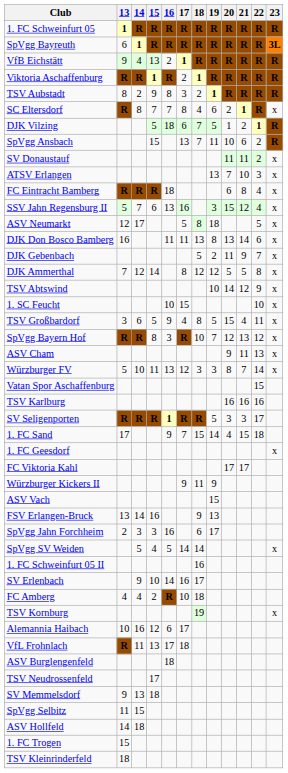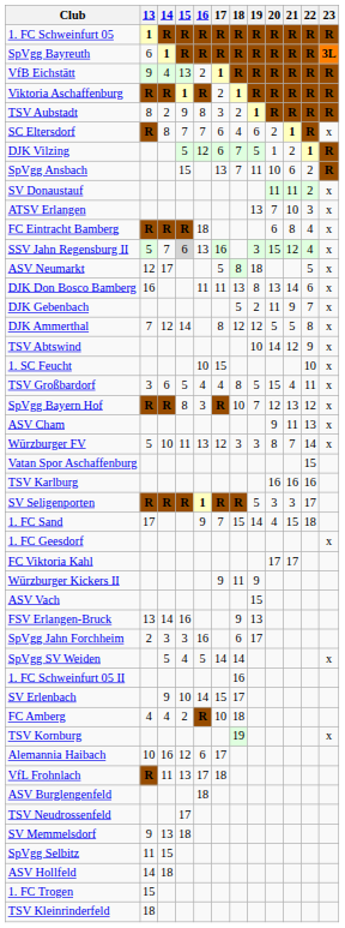 <table class="wikitable sortable">
 <tr>
 <th>Club</th>
 <th class="unsortable"><a href='#'>13</a></th>
 <th class="unsortable"><a href='#'>14</a></th>
 <th class="unsortable"><a href='#'>15</a></th>
 <th class="unsortable"><a href='#'>16</a></th>
 <th class="unsortable">17</th>
 <th class="unsortable">18</th>
 <th class="unsortable">19</th>
 <th class="unsortable">20</th>
 <th class="unsortable">21</th>
 <th class="unsortable">22</th>
 <th class="unsortable">23</th>
 </tr>
 <tr align="center">
 <td align="left"><a href='#'>1. FC Schweinfurt 05</a></td>
 <td style="background:#ffffbf"><strong>1</strong></td>
 <td style="background:#964B00"><strong>R</strong></td>
 <td style="background:#964B00"><strong>R</strong></td>
 <td style="background:#964B00"><strong>R</strong></td>
 <td style="background:#964B00"><strong>R</strong></td>
 <td style="background:#964B00"><strong>R</strong></td>
 <td style="background:#964B00"><strong>R</strong></td>
 <td style="background:#964B00"><strong>R</strong></td>
 <td style="background:#964B00"><strong>R</strong></td>
 <td style="background:#964B00"><strong>R</strong></td>
 <td style="background:#964B00"><strong>R</strong></td>
 </tr>
 <tr align="center">
 <td align="left"><a href='#'>SpVgg Bayreuth</a></td>
 <td>6</td>
 <td style="background:#ffffbf"><strong>1</strong></td>
 <td style="background:#964B00"><strong>R</strong></td>
 <td style="background:#964B00"><strong>R</strong></td>
 <td style="background:#964B00"><strong>R</strong></td>
 <td style="background:#964B00"><strong>R</strong></td>
 <td style="background:#964B00"><strong>R</strong></td>
 <td style="background:#964B00"><strong>R</strong></td>
 <td style="background:#964B00"><strong>R</strong></td>
 <td style="background:#964B00"><strong>R</strong></td>
 <td style="background:#FF7F00"><strong>3L</strong></td>
 </tr>
 <tr align="center">
 <td align="left"><a href='#'>VfB Eichstätt</a></td>
 <td style="background:#dfffdf">9</td>
 <td style="background:#dfffdf">4</td>
 <td style="background:#dfffdf">13</td>
 <td>2</td>
 <td style="background:#ffffbf"><strong>1</strong></td>
 <td style="background:#964B00"><strong>R</strong></td>
 <td style="background:#964B00"><strong>R</strong></td>
 <td style="background:#964B00"><strong>R</strong></td>
 <td style="background:#964B00"><strong>R</strong></td>
 <td style="background:#964B00"><strong>R</strong></td>
 <td style="background:#964B00"><strong>R</strong></td>
 </tr>
 <tr align="center">
 <td align="left"><a href='#'>Viktoria Aschaffenburg</a></td>
 <td style="background:#964B00"><strong>R</strong></td>
 <td style="background:#964B00"><strong>R</strong></td>
 <td style="background:#ffffbf"><strong>1</strong></td>
 <td style="background:#964B00"><strong>R</strong></td>
 <td>2</td>
 <td style="background:#ffffbf"><strong>1</strong></td>
 <td style="background:#964B00"><strong>R</strong></td>
 <td style="background:#964B00"><strong>R</strong></td>
 <td style="background:#964B00"><strong>R</strong></td>
 <td style="background:#964B00"><strong>R</strong></td>
 <td style="background:#964B00"><strong>R</strong></td>
 </tr>
 <tr align="center">
 <td align="left"><a href='#'>TSV Aubstadt</a></td>
 <td>8</td>
 <td>2</td>
 <td>9</td>
 <td>8</td>
 <td>3</td>
 <td>2</td>
 <td style="background:#ffffbf"><strong>1</strong></td>
 <td style="background:#964B00"><strong>R</strong></td>
 <td style="background:#964B00"><strong>R</strong></td>
 <td style="background:#964B00"><strong>R</strong></td>
 <td style="background:#964B00"><strong>R</strong></td>
 </tr>
 <tr align="center">
 <td align="left"><a href='#'>SC Eltersdorf</a></td>
 <td style="background:#964B00"><strong>R</strong></td>
 <td>8</td>
 <td>7</td>
 <td>7</td>
-<td>8</td>
+<td>6</td>
 <td>4</td>
 <td>6</td>
 <td>2</td>
 <td style="background:#ffffbf"><strong>1</strong></td>
 <td style="background:#964B00"><strong>R</strong></td>
 <td>x</td>
 </tr>
 <tr align="center">
 <td align="left"><a href='#'>DJK Vilzing</a></td>
 <td></td>
 <td></td>
 <td style="background:#dfffdf">5</td>
-<td style="background:#dfffdf">18</td>
+<td style="background:#dfffdf">12</td>
 <td style="background:#dfffdf">6</td>
 <td style="background:#dfffdf">7</td>
 <td style="background:#dfffdf">5</td>
 <td>1</td>
 <td>2</td>
 <td style="background:#ffffbf"><strong>1</strong></td>
 <td style="background:#964B00"><strong>R</strong></td>
 </tr>
 <tr align="center">
 <td align="left"><a href='#'>SpVgg Ansbach</a></td>
 <td></td>
 <td></td>
 <td>15</td>
 <td></td>
 <td>13</td>
 <td>7</td>
 <td>11</td>
 <td>10</td>
 <td>6</td>
 <td>2</td>
 <td style="background:#964B00"><strong>R</strong></td>
 </tr>
 <tr align="center">
 <td align="left"><a href='#'>SV Donaustauf</a></td>
 <td></td>
 <td></td>
 <td></td>
 <td></td>
 <td></td>
 <td></td>
 <td></td>
 <td style="background:#dfffdf">11</td>
 <td style="background:#dfffdf">11</td>
 <td style="background:#dfffdf">2</td>
 <td>x</td>
 </tr>
 <tr align="center">
 <td align="left"><a href='#'>ATSV Erlangen</a></td>
 <td></td>
 <td></td>
 <td></td>
 <td></td>
 <td></td>
 <td></td>
 <td>13</td>
 <td>7</td>
 <td>10</td>
 <td>3</td>
 <td>x</td>
 </tr>
 <tr align="center">
 <td align="left"><a href='#'>FC Eintracht Bamberg</a></td>
 <td style="background:#964B00"><strong>R</strong></td>
 <td style="background:#964B00"><strong>R</strong></td>
 <td style="background:#964B00"><strong>R</strong></td>
 <td>18</td>
 <td></td>
 <td></td>
 <td></td>
 <td>6</td>
 <td>8</td>
 <td>4</td>
 <td>x</td>
 </tr>
 <tr align="center">
 <td align="left"><a href='#'>SSV Jahn Regensburg II</a></td>
 <td style="background:#dfffdf">5</td>
 <td>7</td>
-<td>6</td>
+<td style="background: lightgrey;">6</td>
 <td>13</td>
 <td style="background:#dfffdf">16</td>
 <td></td>
 <td style="background:#dfffdf">3</td>
 <td style="background:#dfffdf">15</td>
 <td style="background:#dfffdf">12</td>
 <td style="background:#dfffdf">4</td>
 <td>x</td>
 </tr>
 <tr align="center">
 <td align="left"><a href='#'>ASV Neumarkt</a></td>
 <td>12</td>
 <td>17</td>
 <td></td>
 <td></td>
 <td>5</td>
 <td style="background:#dfffdf">8</td>
 <td>18</td>
 <td></td>
 <td></td>
 <td>5</td>
 <td>x</td>
 </tr>
 <tr align="center">
 <td align="left"><a href='#'>DJK Don Bosco Bamberg</a></td>
 <td>16</td>
 <td></td>
 <td></td>
 <td>11</td>
 <td>11</td>
 <td>13</td>
 <td>8</td>
 <td>13</td>
 <td>14</td>
 <td>6</td>
 <td>x</td>
 </tr>
 <tr align="center">
 <td align="left"><a href='#'>DJK Gebenbach</a></td>
 <td></td>
 <td></td>
 <td></td>
 <td></td>
 <td></td>
 <td>5</td>
 <td>2</td>
 <td>11</td>
 <td>9</td>
 <td>7</td>
 <td>x</td>
 </tr>
 <tr align="center">
 <td align="left"><a href='#'>DJK Ammerthal</a></td>
 <td>7</td>
 <td>12</td>
 <td>14</td>
 <td></td>
 <td>8</td>
 <td>12</td>
 <td>12</td>
 <td>5</td>
 <td>5</td>
 <td>8</td>
 <td>x</td>
 </tr>
 <tr align="center">
 <td align="left"><a href='#'>TSV Abtswind</a></td>
 <td></td>
 <td></td>
 <td></td>
 <td></td>
 <td></td>
 <td></td>
 <td>10</td>
 <td>14</td>
 <td>12</td>
 <td>9</td>
 <td>x</td>
 </tr>
 <tr align="center">
 <td align="left"><a href='#'>1. SC Feucht</a></td>
 <td></td>
 <td></td>
 <td></td>
 <td>10</td>
 <td>15</td>
 <td></td>
 <td></td>
 <td></td>
 <td></td>
 <td>10</td>
 <td>x</td>
 </tr>
 <tr align="center">
 <td align="left"><a href='#'>TSV Großbardorf</a></td>
 <td>3</td>
 <td>6</td>
 <td>5</td>
-<td>9</td>
+<td>4</td>
 <td>4</td>
 <td>8</td>
 <td>5</td>
 <td>15</td>
 <td>4</td>
 <td>11</td>
 <td>x</td>
 </tr>
 <tr align="center">
 <td align="left"><a href='#'>SpVgg Bayern Hof</a></td>
 <td style="background:#964B00"><strong>R</strong></td>
 <td style="background:#964B00"><strong>R</strong></td>
 <td>8</td>
 <td>3</td>
 <td style="background:#964B00"><strong>R</strong></td>
 <td>10</td>
 <td>7</td>
 <td>12</td>
 <td>13</td>
 <td>12</td>
 <td>x</td>
 </tr>
 <tr align="center">
 <td align="left"><a href='#'>ASV Cham</a></td>
 <td></td>
 <td></td>
 <td></td>
 <td></td>
 <td></td>
 <td></td>
 <td></td>
 <td>9</td>
 <td>11</td>
 <td>13</td>
 <td>x</td>
 </tr>
 <tr align="center">
 <td align="left"><a href='#'>Würzburger FV</a></td>
 <td>5</td>
 <td>10</td>
 <td>11</td>
 <td>13</td>
 <td>12</td>
 <td>3</td>
 <td>3</td>
 <td>8</td>
 <td>7</td>
 <td>14</td>
 <td>x</td>
 </tr>
 <tr align="center">
 <td align="left"><a href='#'>Vatan Spor Aschaffenburg</a></td>
 <td></td>
 <td></td>
 <td></td>
 <td></td>
 <td></td>
 <td></td>
 <td></td>
 <td></td>
 <td></td>
 <td>15</td>
 <td></td>
 </tr>
 <tr align="center">
 <td align="left"><a href='#'>TSV Karlburg</a></td>
 <td></td>
 <td></td>
 <td></td>
 <td></td>
 <td></td>
 <td></td>
 <td></td>
 <td>16</td>
 <td>16</td>
 <td>16</td>
 <td></td>
 </tr>
 <tr align="center">
 <td align="left"><a href='#'>SV Seligenporten</a></td>
 <td style="background:#964B00"><strong>R</strong></td>
 <td style="background:#964B00"><strong>R</strong></td>
 <td style="background:#964B00"><strong>R</strong></td>
 <td style="background:#ffffbf"><strong>1</strong></td>
 <td style="background:#964B00"><strong>R</strong></td>
 <td style="background:#964B00"><strong>R</strong></td>
 <td>5</td>
 <td>3</td>
 <td>3</td>
 <td>17</td>
 <td></td>
 </tr>
 <tr align="center">
 <td align="left"><a href='#'>1. FC Sand</a></td>
 <td>17</td>
 <td></td>
 <td></td>
 <td>9</td>
 <td>7</td>
 <td>15</td>
 <td>14</td>
 <td>4</td>
 <td>15</td>
 <td>18</td>
 <td></td>
 </tr>
 <tr align="center">
 <td align="left"><a href='#'>1. FC Geesdorf</a></td>
 <td></td>
 <td></td>
 <td></td>
 <td></td>
 <td></td>
 <td></td>
 <td></td>
 <td></td>
 <td></td>
 <td></td>
 <td>x</td>
 </tr>
 <tr align="center">
 <td align="left"><a href='#'>FC Viktoria Kahl</a></td>
 <td></td>
 <td></td>
 <td></td>
 <td></td>
 <td></td>
 <td></td>
 <td></td>
 <td>17</td>
 <td>17</td>
 <td></td>
 <td></td>
 </tr>
 <tr align="center">
 <td align="left"><a href='#'>Würzburger Kickers II</a></td>
 <td></td>
 <td></td>
 <td></td>
 <td></td>
 <td>9</td>
 <td>11</td>
 <td>9</td>
 <td></td>
 <td></td>
 <td></td>
 <td></td>
 </tr>
 <tr align="center">
 <td align="left"><a href='#'>ASV Vach</a></td>
 <td></td>
 <td></td>
 <td></td>
 <td></td>
 <td></td>
 <td></td>
 <td>15</td>
 <td></td>
 <td></td>
 <td></td>
 <td></td>
 </tr>
 <tr align="center">
 <td align="left"><a href='#'>FSV Erlangen-Bruck</a></td>
 <td>13</td>
 <td>14</td>
 <td>16</td>
 <td></td>
 <td></td>
 <td>9</td>
 <td>13</td>
 <td></td>
 <td></td>
 <td></td>
 <td></td>
 </tr>
 <tr align="center">
 <td align="left"><a href='#'>SpVgg Jahn Forchheim</a></td>
 <td>2</td>
 <td>3</td>
 <td>3</td>
 <td>16</td>
 <td></td>
 <td>6</td>
 <td>17</td>
 <td></td>
 <td></td>
 <td></td>
 <td></td>
 </tr>
 <tr align="center">
 <td align="left"><a href='#'>SpVgg SV Weiden</a></td>
 <td></td>
 <td>5</td>
 <td>4</td>
 <td>5</td>
 <td>14</td>
 <td>14</td>
 <td></td>
 <td></td>
 <td></td>
 <td></td>
 <td>x</td>
 </tr>
 <tr align="center">
 <td align="left"><a href='#'>1. FC Schweinfurt 05 II</a></td>
 <td></td>
 <td></td>
 <td></td>
 <td></td>
 <td></td>
 <td>16</td>
 <td></td>
 <td></td>
 <td></td>
 <td></td>
 <td></td>
 </tr>
 <tr align="center">
 <td align="left"><a href='#'>SV Erlenbach</a></td>
 <td></td>
 <td>9</td>
 <td>10</td>
 <td>14</td>
-<td>16</td>
+<td>15</td>
 <td>17</td>
 <td></td>
 <td></td>
 <td></td>
 <td></td>
 <td></td>
 </tr>
 <tr align="center">
 <td align="left"><a href='#'>FC Amberg</a></td>
 <td>4</td>
 <td>4</td>
 <td>2</td>
 <td style="background:#964B00"><strong>R</strong></td>
 <td>10</td>
 <td>18</td>
 <td></td>
 <td></td>
 <td></td>
 <td></td>
 <td></td>
 </tr>
 <tr align="center">
 <td align="left"><a href='#'>TSV Kornburg</a></td>
 <td></td>
 <td></td>
 <td></td>
 <td></td>
 <td></td>
 <td style="background:#dfffdf">19</td>
 <td></td>
 <td></td>
 <td></td>
 <td></td>
 <td>x</td>
 </tr>
 <tr align="center">
 <td align="left"><a href='#'>Alemannia Haibach</a></td>
 <td>10</td>
 <td>16</td>
 <td>12</td>
 <td>6</td>
 <td>17</td>
 <td></td>
 <td></td>
 <td></td>
 <td></td>
 <td></td>
 <td></td>
 </tr>
 <tr align="center">
 <td align="left"><a href='#'>VfL Frohnlach</a></td>
 <td style="background:#964B00"><strong>R</strong></td>
 <td>11</td>
 <td>13</td>
 <td>17</td>
 <td>18</td>
 <td></td>
 <td></td>
 <td></td>
 <td></td>
 <td></td>
 <td></td>
 </tr>
 <tr align="center">
 <td align="left"><a href='#'>ASV Burglengenfeld</a></td>
 <td></td>
 <td></td>
 <td></td>
 <td>18</td>
 <td></td>
 <td></td>
 <td></td>
 <td></td>
 <td></td>
 <td></td>
 <td></td>
 </tr>
 <tr align="center">
 <td align="left"><a href='#'>TSV Neudrossenfeld</a></td>
 <td></td>
 <td></td>
 <td>17</td>
 <td></td>
 <td></td>
 <td></td>
 <td></td>
 <td></td>
 <td></td>
 <td></td>
 <td></td>
 </tr>
 <tr align="center">
 <td align="left"><a href='#'>SV Memmelsdorf</a></td>
 <td>9</td>
 <td>13</td>
 <td>18</td>
 <td></td>
 <td></td>
 <td></td>
 <td></td>
 <td></td>
 <td></td>
 <td></td>
 <td></td>
 </tr>
 <tr align="center">
 <td align="left"><a href='#'>SpVgg Selbitz</a></td>
 <td>11</td>
 <td>15</td>
 <td></td>
 <td></td>
 <td></td>
 <td></td>
 <td></td>
 <td></td>
 <td></td>
 <td></td>
 <td></td>
 </tr>
 <tr align="center">
 <td align="left"><a href='#'>ASV Hollfeld</a></td>
 <td>14</td>
 <td>18</td>
 <td></td>
 <td></td>
 <td></td>
 <td></td>
 <td></td>
 <td></td>
 <td></td>
 <td></td>
 <td></td>
 </tr>
 <tr align="center">
 <td align="left"><a href='#'>1. FC Trogen</a></td>
 <td>15</td>
 <td></td>
 <td></td>
 <td></td>
 <td></td>
 <td></td>
 <td></td>
 <td></td>
 <td></td>
 <td></td>
 <td></td>
 </tr>
 <tr align="center">
 <td align="left"><a href='#'>TSV Kleinrinderfeld</a></td>
 <td>18</td>
 <td></td>
 <td></td>
 <td></td>
 <td></td>
 <td></td>
 <td></td>
 <td></td>
 <td></td>
 <td></td>
 <td></td>
 </tr>
 </table>
